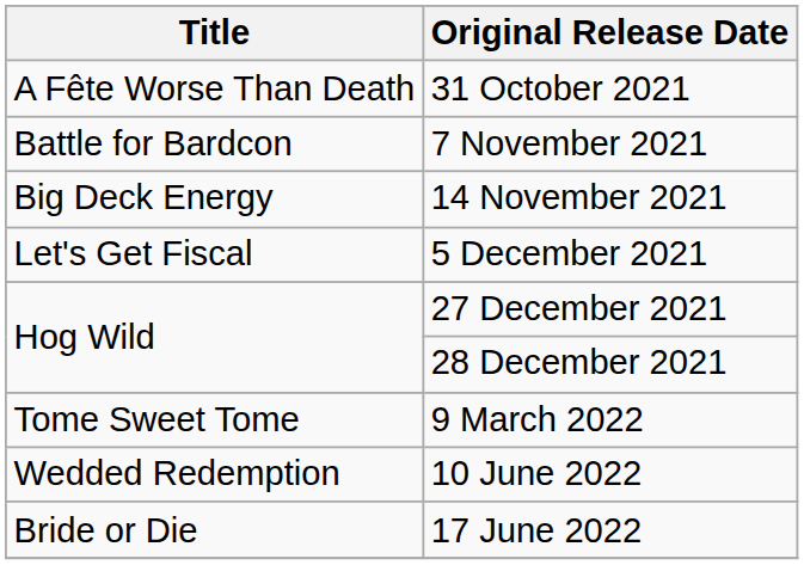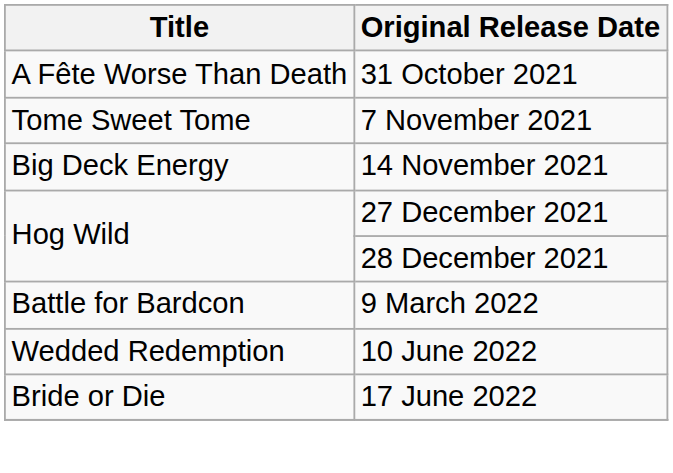 <table class="wikitable">
 <tr>
 <th>Title</th>
 <th>Original Release Date</th>
 </tr>
 <tr>
 <td>A Fête Worse Than Death</td>
 <td>31 October 2021</td>
 </tr>
 <tr>
-<td>Battle for Bardcon</td>
+<td>Tome Sweet Tome</td>
 <td>7 November 2021</td>
 </tr>
 <tr>
 <td>Big Deck Energy</td>
 <td>14 November 2021</td>
-</tr>
-<tr>
-<td>Let's Get Fiscal</td>
-<td>5 December 2021</td>
 </tr>
 <tr>
 <td rowspan=2>Hog Wild</td>
 <td>27 December 2021</td>
 </tr>
 <tr>
 <td>28 December 2021</td>
 </tr>
 <tr>
-<td>Tome Sweet Tome</td>
+<td>Battle for Bardcon</td>
 <td>9 March 2022</td>
 </tr>
 <tr>
 <td>Wedded Redemption</td>
 <td>10 June 2022</td>
 </tr>
 <tr>
 <td>Bride or Die</td>
 <td>17 June 2022</td>
 </tr>
 <tr>
 </tr>
 </table>
